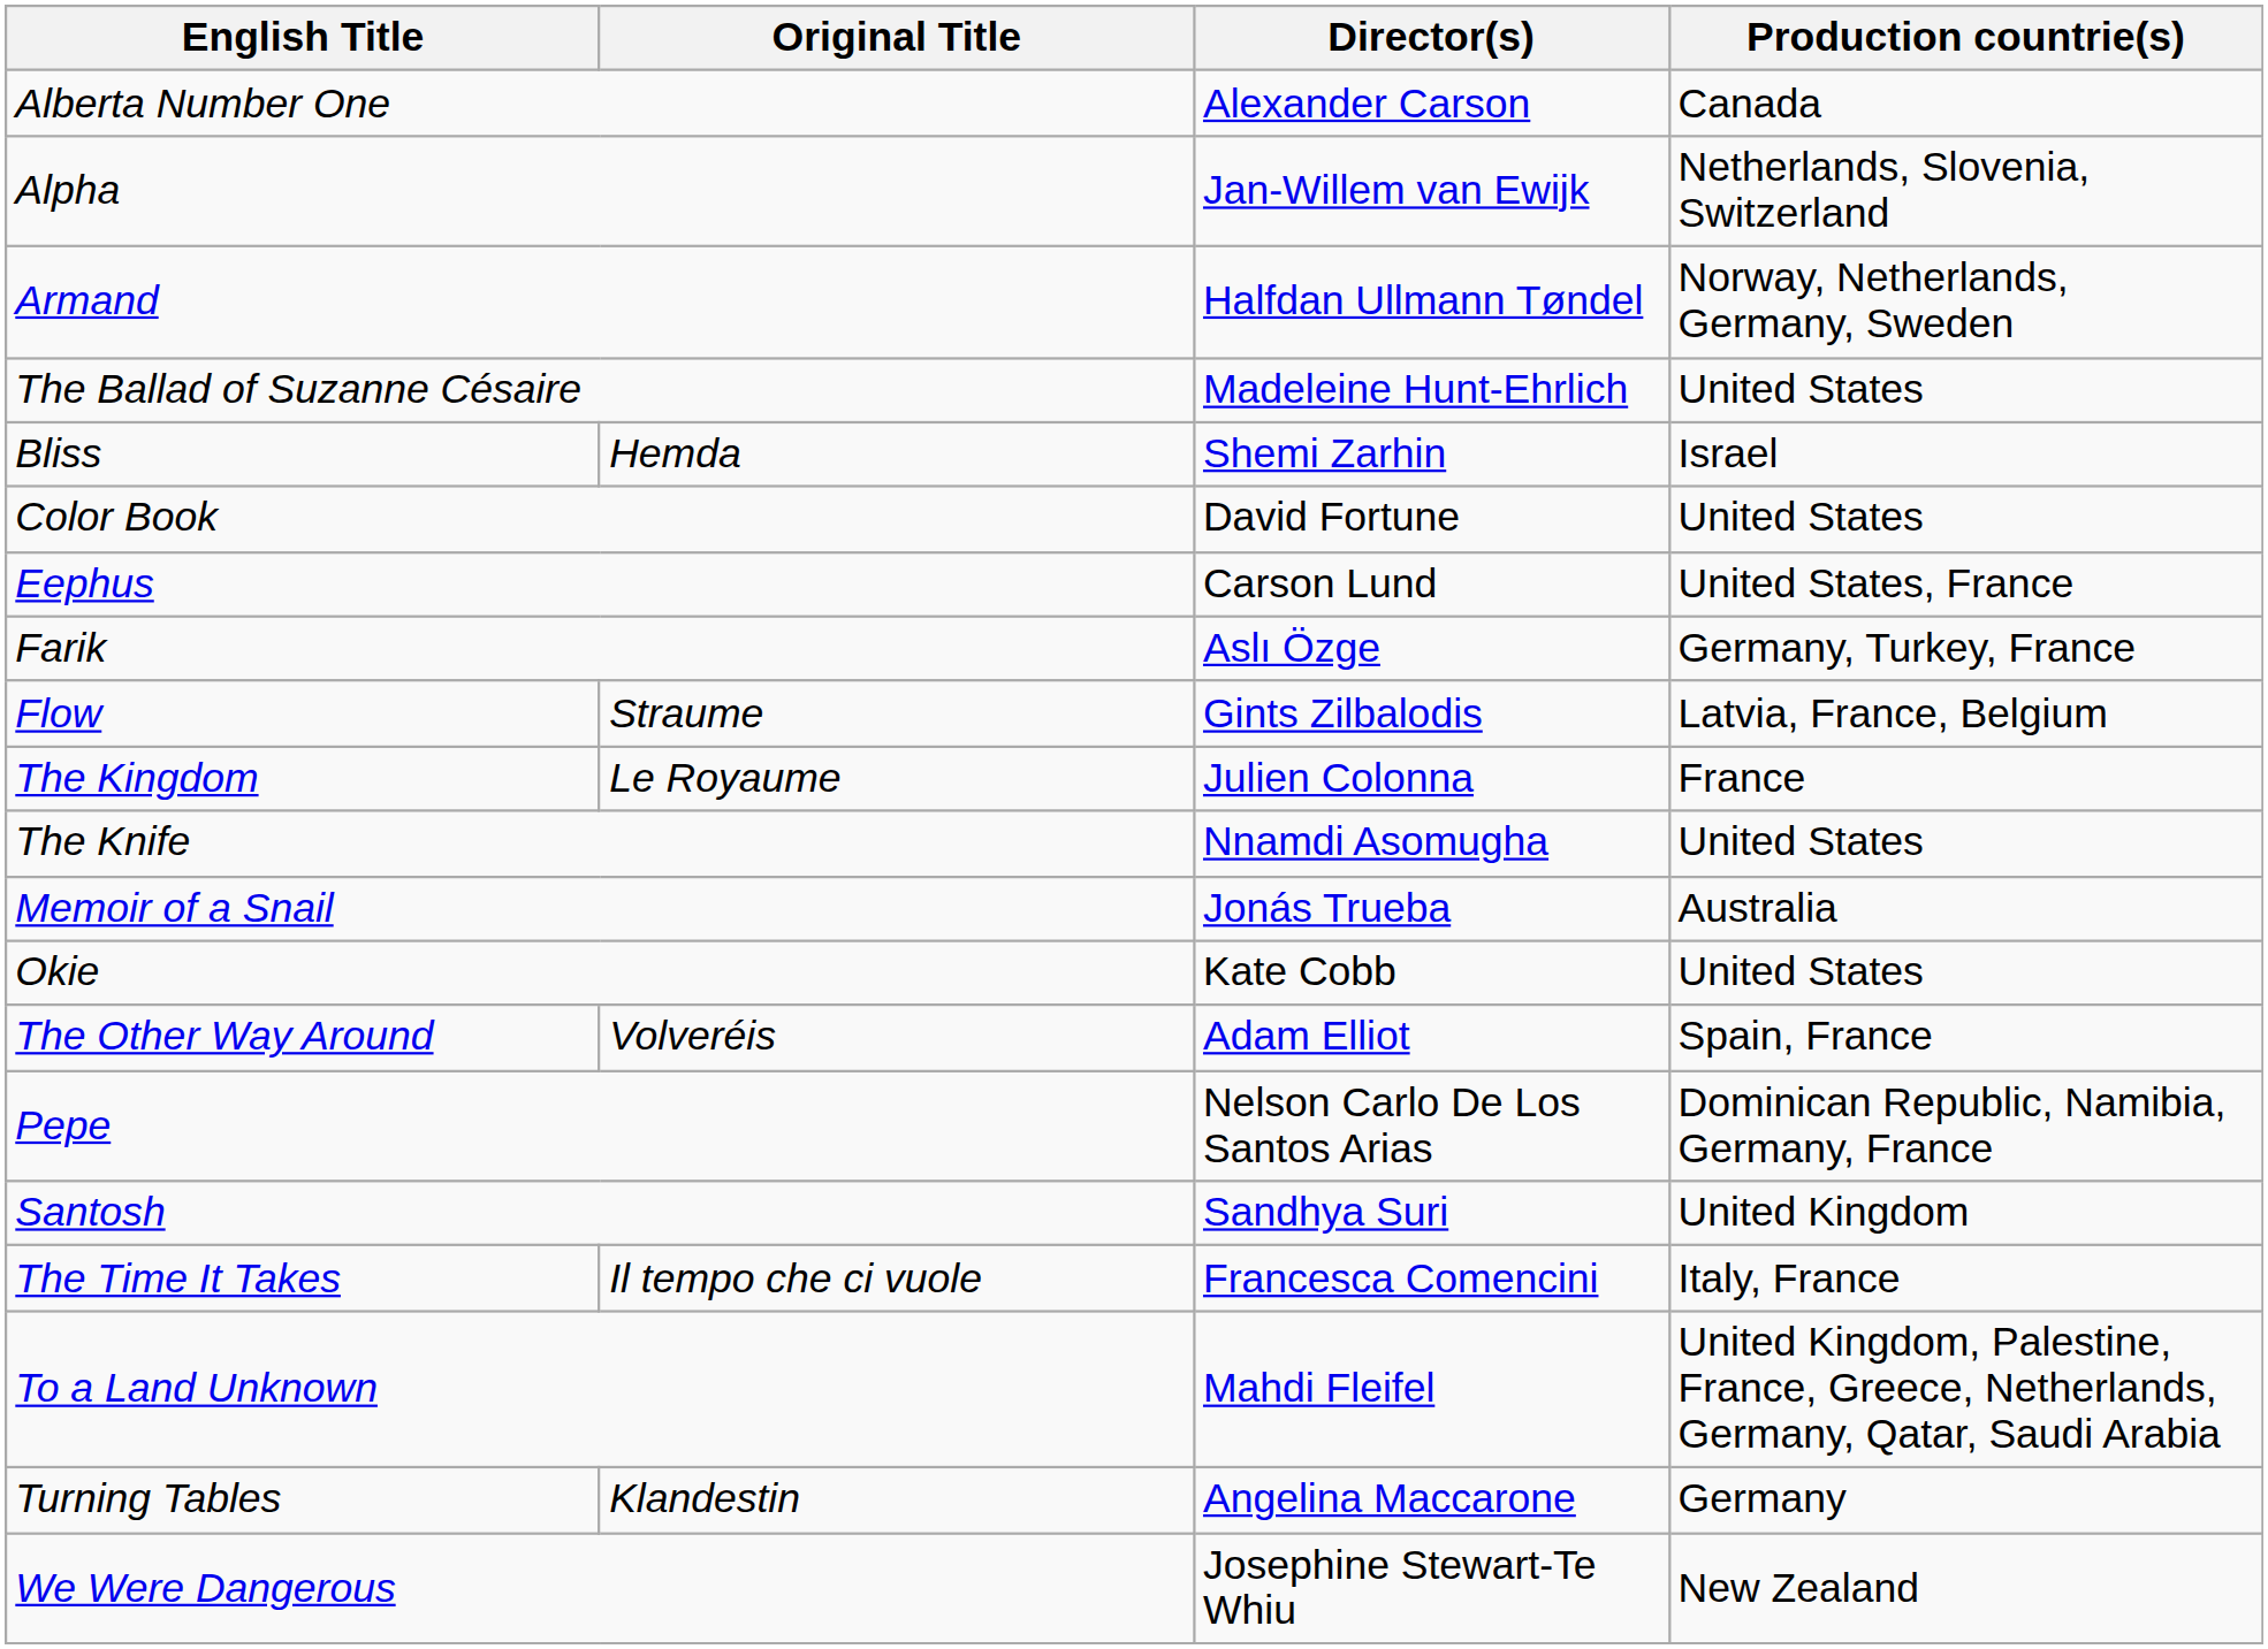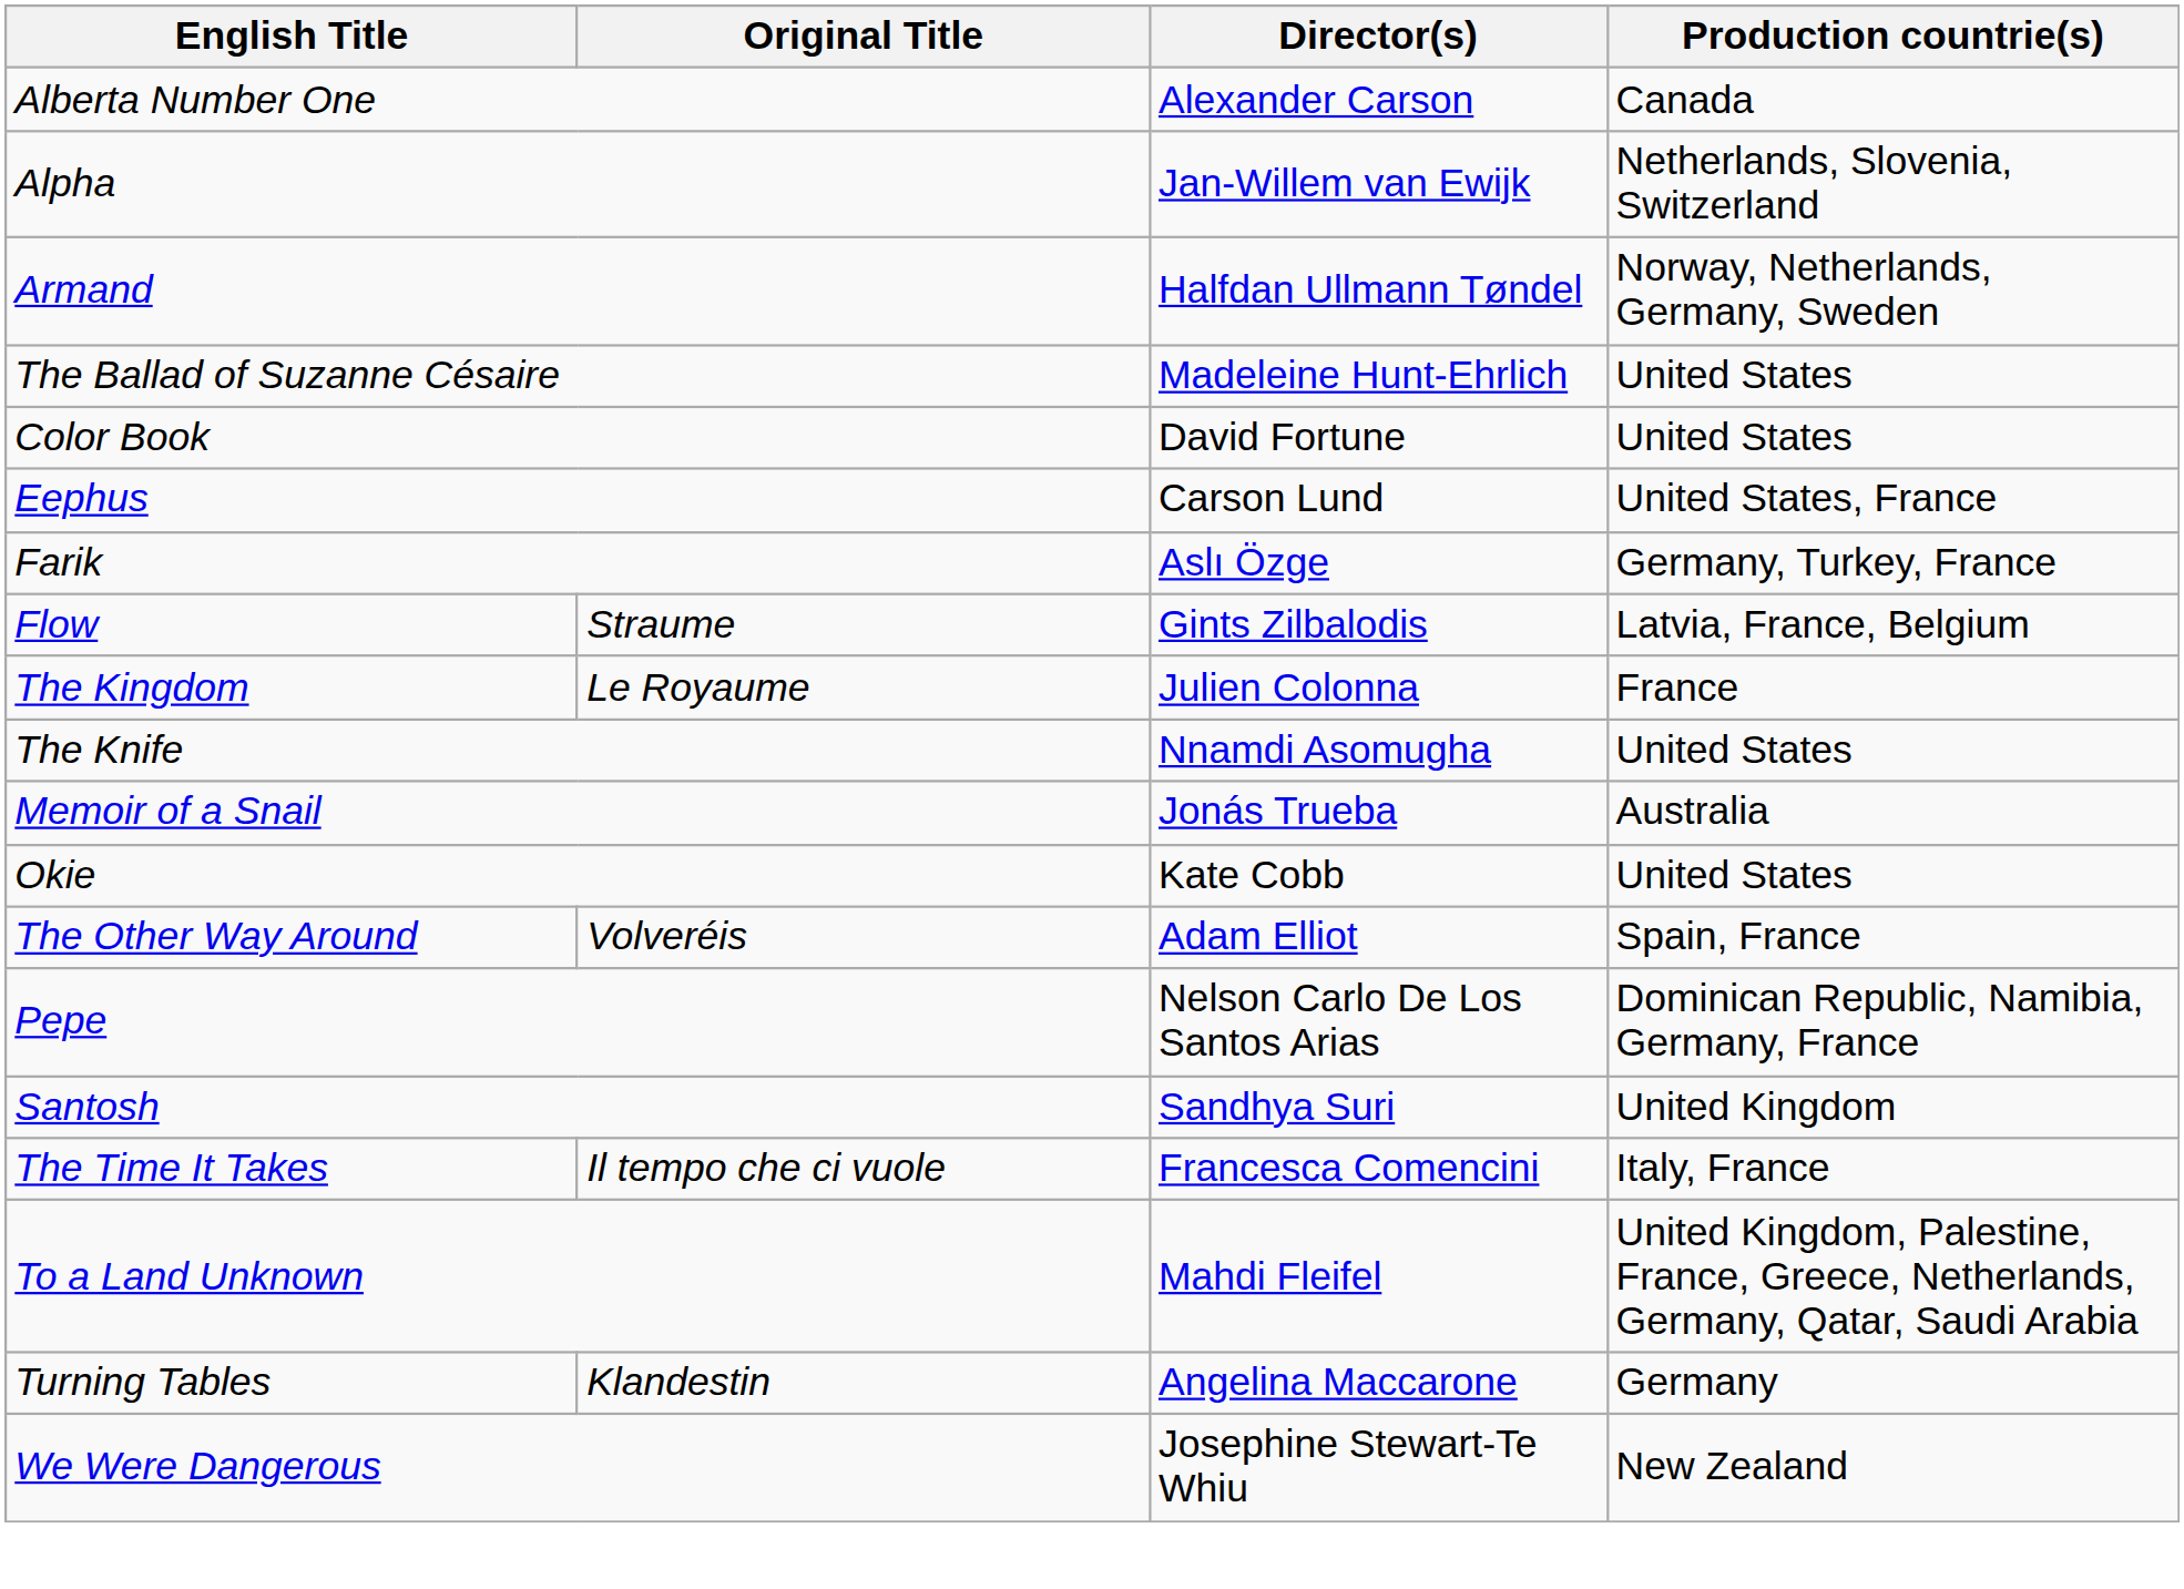 <table class="wikitable" style="width:100%; margin-bottom:4px">
 <tr>
 <th scope="col" width="25%">English Title</th>
 <th scope="col" width="25%">Original Title</th>
 <th scope="col" width="20%">Director(s)</th>
 <th scope="col" width="25%">Production countrie(s)</th>
 </tr>
 <tr>
 <td colspan="2"><em>Alberta Number One</em></td>
 <td><a href='#'>Alexander Carson</a></td>
 <td>Canada</td>
 </tr>
 <tr>
 <td colspan="2"><em>Alpha</em></td>
 <td><a href='#'>Jan-Willem van Ewijk</a></td>
 <td>Netherlands, Slovenia, Switzerland</td>
 </tr>
 <tr>
 <td colspan="2"><em><a href='#'>Armand</a></em></td>
 <td><a href='#'>Halfdan Ullmann Tøndel</a></td>
 <td>Norway, Netherlands, Germany, Sweden</td>
 </tr>
 <tr>
 <td colspan="2"><em>The Ballad of Suzanne Césaire</em></td>
 <td><a href='#'>Madeleine Hunt-Ehrlich</a></td>
 <td>United States</td>
-</tr>
-<tr>
-<td><em>Bliss</em></td>
-<td><em>Hemda</em></td>
-<td><a href='#'>Shemi Zarhin</a></td>
-<td>Israel</td>
 </tr>
 <tr>
 <td colspan="2"><em>Color Book</em></td>
 <td>David Fortune</td>
 <td>United States</td>
 </tr>
 <tr>
 <td colspan="2"><em><a href='#'>Eephus</a></em></td>
 <td>Carson Lund</td>
 <td>United States, France</td>
 </tr>
 <tr>
 <td colspan="2"><em>Farik</em></td>
 <td><a href='#'>Aslı Özge</a></td>
 <td>Germany, Turkey, France</td>
 </tr>
 <tr>
 <td><em><a href='#'>Flow</a></em></td>
 <td><em>Straume</em></td>
 <td><a href='#'>Gints Zilbalodis</a></td>
 <td>Latvia, France, Belgium</td>
 </tr>
 <tr>
 <td><em><a href='#'>The Kingdom</a></em></td>
 <td><em>Le Royaume</em></td>
 <td><a href='#'>Julien Colonna</a></td>
 <td>France</td>
 </tr>
 <tr>
 <td colspan="2"><em>The Knife</em></td>
 <td><a href='#'>Nnamdi Asomugha</a></td>
 <td>United States</td>
 </tr>
 <tr>
 <td colspan="2"><em><a href='#'>Memoir of a Snail</a></em></td>
 <td><a href='#'>Jonás Trueba</a></td>
 <td>Australia</td>
 </tr>
 <tr>
 <td colspan="2"><em>Okie</em></td>
 <td>Kate Cobb</td>
 <td>United States</td>
 </tr>
 <tr>
 <td><em><a href='#'>The Other Way Around</a></em></td>
 <td><em>Volveréis</em></td>
 <td><a href='#'>Adam Elliot</a></td>
 <td>Spain, France</td>
 </tr>
 <tr>
 <td colspan="2"><em><a href='#'>Pepe</a></em></td>
 <td>Nelson Carlo De Los Santos Arias</td>
 <td>Dominican Republic, Namibia, Germany, France</td>
 </tr>
 <tr>
 <td colspan="2"><em><a href='#'>Santosh</a></em></td>
 <td><a href='#'>Sandhya Suri</a></td>
 <td>United Kingdom</td>
 </tr>
 <tr>
 <td><em><a href='#'>The Time It Takes</a></em></td>
 <td><em>Il tempo che ci vuole</em></td>
 <td><a href='#'>Francesca Comencini</a></td>
 <td>Italy, France</td>
 </tr>
 <tr>
 <td colspan="2"><em><a href='#'>To a Land Unknown</a></em></td>
 <td><a href='#'>Mahdi Fleifel</a></td>
 <td>United Kingdom, Palestine, France, Greece, Netherlands, Germany, Qatar, Saudi Arabia</td>
 </tr>
 <tr>
 <td><em>Turning Tables</em></td>
 <td><em>Klandestin</em></td>
 <td><a href='#'>Angelina Maccarone</a></td>
 <td>Germany</td>
 </tr>
 <tr>
 <td colspan="2"><em><a href='#'>We Were Dangerous</a></em></td>
 <td>Josephine Stewart-Te Whiu</td>
 <td>New Zealand</td>
 </tr>
 <tr>
 </tr>
 </table>
